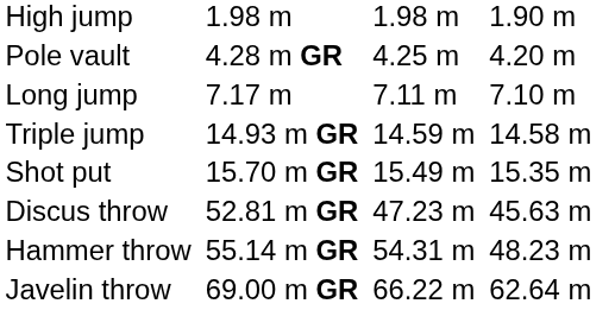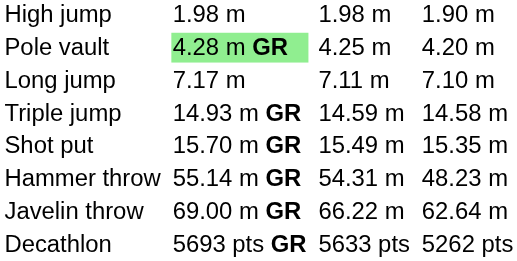 <table>
 <tr>
 <td>High jump</td>
 <td></td>
 <td>1.98 m</td>
 <td></td>
 <td>1.98 m</td>
 <td></td>
 <td>1.90 m</td>
 </tr>
 <tr>
 <td>Pole vault</td>
 <td></td>
-<td>4.28 m <strong>GR</strong></td>
+<td style="background: lightgreen;">4.28 m <strong>GR</strong></td>
 <td></td>
 <td>4.25 m</td>
 <td></td>
 <td>4.20 m</td>
 </tr>
 <tr>
 <td>Long jump</td>
 <td></td>
 <td>7.17 m</td>
 <td></td>
 <td>7.11 m</td>
 <td></td>
 <td>7.10 m</td>
 </tr>
 <tr>
 <td>Triple jump</td>
 <td></td>
 <td>14.93 m <strong>GR</strong></td>
 <td></td>
 <td>14.59 m</td>
 <td></td>
 <td>14.58 m</td>
 </tr>
 <tr>
 <td>Shot put</td>
 <td></td>
 <td>15.70 m <strong>GR</strong></td>
 <td></td>
 <td>15.49 m</td>
 <td></td>
 <td>15.35 m</td>
 </tr>
 <tr>
-<td>Discus throw</td>
-<td></td>
-<td>52.81 m <strong>GR</strong></td>
-<td></td>
-<td>47.23 m</td>
-<td></td>
-<td>45.63 m</td>
-</tr>
-<tr>
 <td>Hammer throw</td>
 <td></td>
 <td>55.14 m <strong>GR</strong></td>
 <td></td>
 <td>54.31 m</td>
 <td></td>
 <td>48.23 m</td>
 </tr>
 <tr>
 <td>Javelin throw</td>
 <td></td>
 <td>69.00 m <strong>GR</strong></td>
 <td></td>
 <td>66.22 m</td>
 <td></td>
 <td>62.64 m</td>
 </tr>
+<tr>
+<td>Decathlon</td>
+<td></td>
+<td>5693 pts <strong>GR</strong></td>
+<td></td>
+<td>5633 pts</td>
+<td></td>
+<td>5262 pts</td>
+</tr>
 </table>
